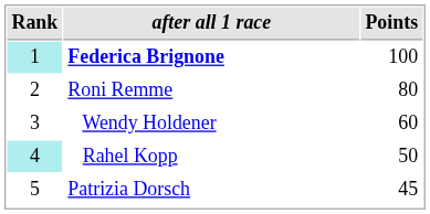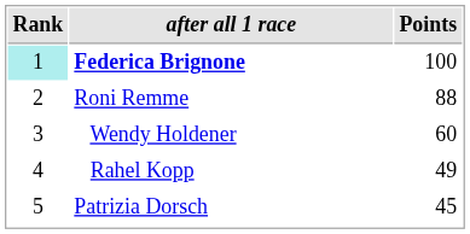 <table cellspacing="1" cellpadding="3" style="border:1px solid #aaa; font-size:86%;">
 <tr style="background:#e4e4e4;">
 <th style="border-bottom:1px solid #aaa; width:10px;">Rank</th>
 <th style="border-bottom:1px solid #aaa; width:200px; white-space:nowrap;"><em>after all 1 race</em></th>
 <th style="border-bottom:1px solid #aaa; width:20px;">Points</th>
 </tr>
 <tr>
 <td style="background: paleturquoise; text-align:center;">1</td>
 <td><strong> <a href='#'>Federica Brignone</a></strong></td>
 <td align="right">100</td>
 </tr>
 <tr>
 <td style="text-align:center;">2</td>
 <td> <a href='#'>Roni Remme</a></td>
-<td align="right">80</td>
+<td align="right">88</td>
 </tr>
 <tr>
 <td style="text-align:center;">3</td>
 <td>   <a href='#'>Wendy Holdener</a></td>
 <td align="right">60</td>
 </tr>
 <tr>
-<td style="background: paleturquoise; text-align:center;">4</td>
+<td style="text-align:center;">4</td>
 <td>   <a href='#'>Rahel Kopp</a></td>
-<td align="right">50</td>
+<td align="right">49</td>
 </tr>
 <tr>
 <td style="text-align:center;">5</td>
 <td> <a href='#'>Patrizia Dorsch</a></td>
 <td align="right">45</td>
 </tr>
 <tr>
 </tr>
 </table>
